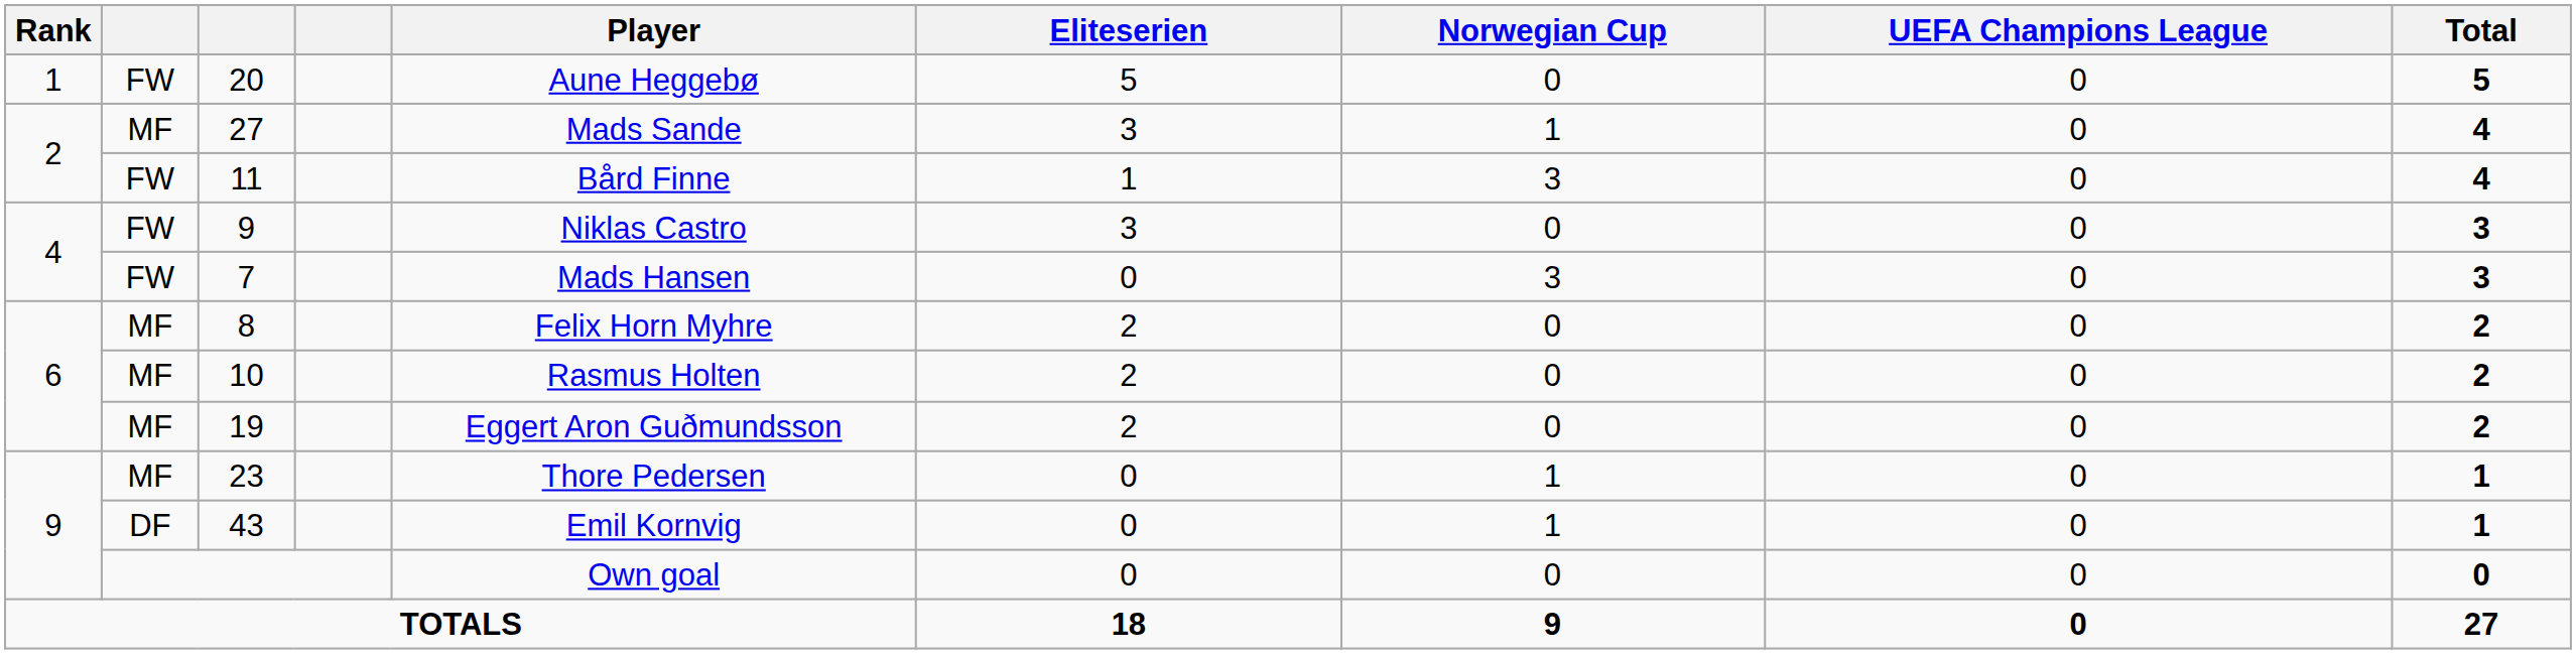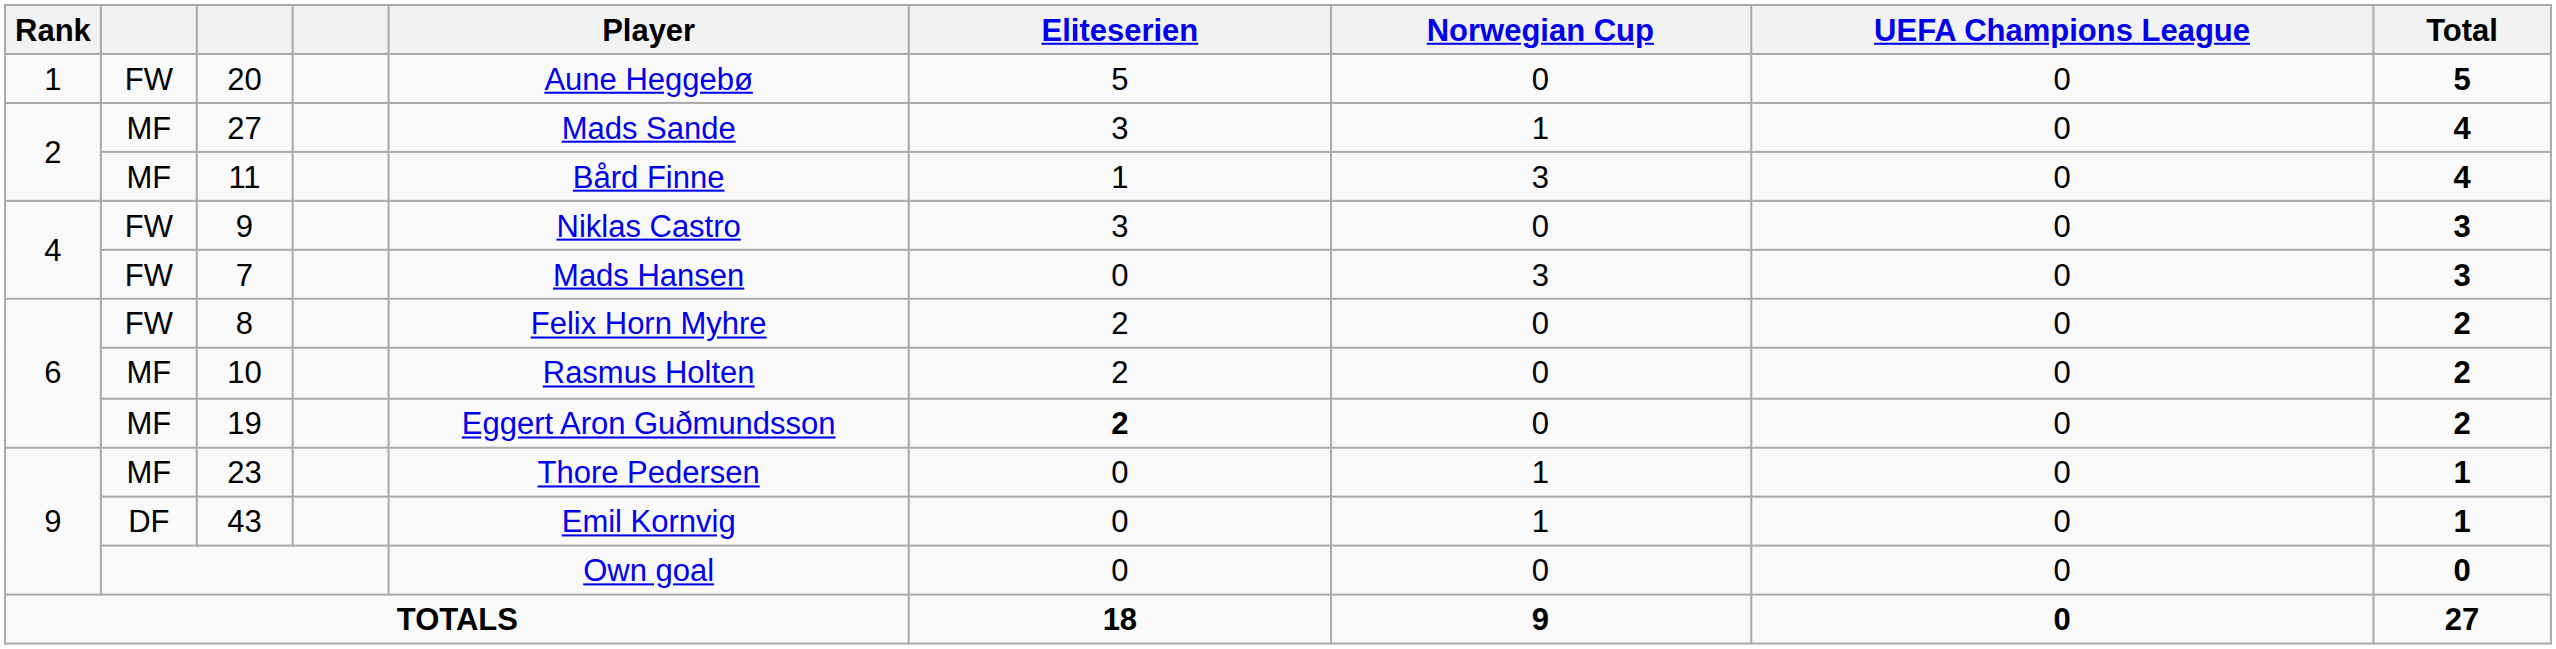 <table class="wikitable" style="font-size: 95%; text-align: center;">
 <tr>
 <th width=40>Rank</th>
 <th width=40></th>
 <th width=40></th>
 <th width=40></th>
 <th width=250>Player</th>
 <th width=200><a href='#'>Eliteserien</a></th>
 <th width=200><a href='#'>Norwegian Cup</a></th>
 <th width=300><a href='#'>UEFA Champions League</a></th>
 <th width=80><strong>Total</strong></th>
 </tr>
 <tr>
 <td>1</td>
 <td>FW</td>
 <td>20</td>
 <td></td>
 <td><a href='#'>Aune Heggebø</a></td>
 <td>5</td>
 <td>0</td>
 <td>0</td>
 <td><strong>5</strong></td>
 </tr>
 <tr>
 <td rowspan="2">2</td>
 <td>MF</td>
 <td>27</td>
 <td></td>
 <td><a href='#'>Mads Sande</a></td>
 <td>3</td>
 <td>1</td>
 <td>0</td>
 <td><strong>4</strong></td>
 </tr>
 <tr>
-<td>FW</td>
+<td>MF</td>
 <td>11</td>
 <td></td>
 <td><a href='#'>Bård Finne</a></td>
 <td>1</td>
 <td>3</td>
 <td>0</td>
 <td><strong>4</strong></td>
 </tr>
 <tr>
 <td rowspan="2">4</td>
 <td>FW</td>
 <td>9</td>
 <td></td>
 <td><a href='#'>Niklas Castro</a></td>
 <td>3</td>
 <td>0</td>
 <td>0</td>
 <td><strong>3</strong></td>
 </tr>
 <tr>
 <td>FW</td>
 <td>7</td>
 <td></td>
 <td><a href='#'>Mads Hansen</a></td>
 <td>0</td>
 <td>3</td>
 <td>0</td>
 <td><strong>3</strong></td>
 </tr>
 <tr>
 <td rowspan="3">6</td>
-<td>MF</td>
+<td>FW</td>
 <td>8</td>
 <td></td>
 <td><a href='#'>Felix Horn Myhre</a></td>
 <td>2</td>
 <td>0</td>
 <td>0</td>
 <td><strong>2</strong></td>
 </tr>
 <tr>
 <td>MF</td>
 <td>10</td>
 <td></td>
 <td><a href='#'>Rasmus Holten</a></td>
 <td>2</td>
 <td>0</td>
 <td>0</td>
 <td><strong>2</strong></td>
 </tr>
 <tr>
 <td>MF</td>
 <td>19</td>
 <td></td>
 <td><a href='#'>Eggert Aron Guðmundsson</a></td>
-<td>2</td>
+<td><strong>2</strong></td>
 <td>0</td>
 <td>0</td>
 <td><strong>2</strong></td>
 </tr>
 <tr>
 <td rowspan="3">9</td>
 <td>MF</td>
 <td>23</td>
 <td></td>
 <td><a href='#'>Thore Pedersen</a></td>
 <td>0</td>
 <td>1</td>
 <td>0</td>
 <td><strong>1</strong></td>
 </tr>
 <tr>
 <td>DF</td>
 <td>43</td>
 <td></td>
 <td><a href='#'>Emil Kornvig</a></td>
 <td>0</td>
 <td>1</td>
 <td>0</td>
 <td><strong>1</strong></td>
 </tr>
 <tr>
 <td colspan="3"></td>
 <td><a href='#'>Own goal</a></td>
 <td>0</td>
 <td>0</td>
 <td>0</td>
 <td><strong>0</strong></td>
 </tr>
 <tr>
 <td colspan="5"><strong>TOTALS</strong></td>
 <td><strong>18</strong></td>
 <td><strong>9</strong></td>
 <td><strong>0</strong></td>
 <td><strong>27</strong></td>
 </tr>
 </table>
